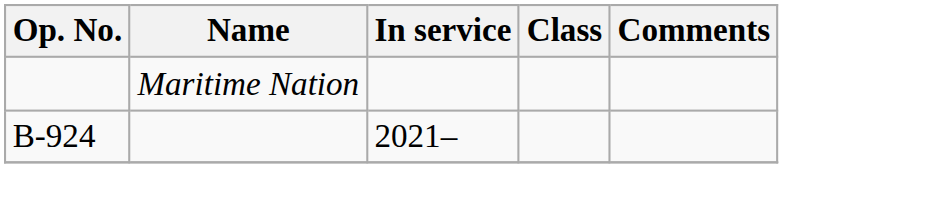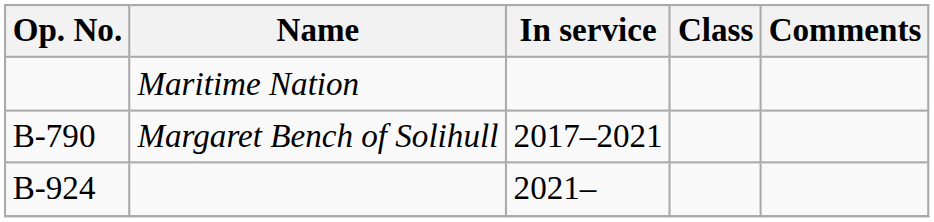 <table class="wikitable">
 <tr>
 <th>Op. No.</th>
 <th>Name</th>
 <th>In service</th>
 <th>Class</th>
 <th>Comments</th>
 </tr>
 <tr>
 <td></td>
 <td><em>Maritime Nation</em></td>
 <td></td>
 <td></td>
 <td></td>
 </tr>
 <tr>
+<td>B-790</td>
+<td><em>Margaret Bench of Solihull</em></td>
+<td>2017–2021</td>
+<td></td>
+<td></td>
+</tr>
+<tr>
 <td>B-924</td>
 <td></td>
 <td>2021–</td>
 <td></td>
 <td></td>
 </tr>
 <tr>
 </tr>
 </table>
